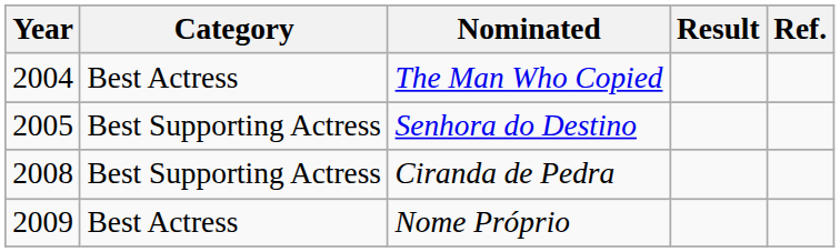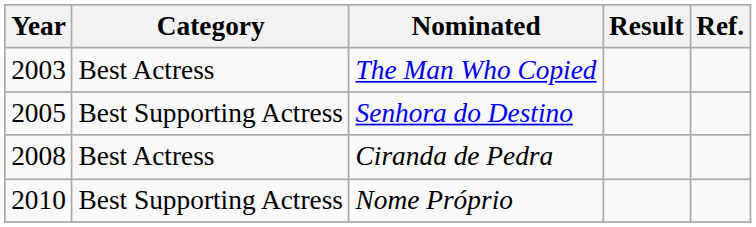 <table class="wikitable">
 <tr>
 <th>Year</th>
 <th>Category</th>
 <th>Nominated</th>
 <th>Result</th>
 <th>Ref.</th>
 </tr>
 <tr>
-<td>2004</td>
+<td>2003</td>
 <td>Best Actress</td>
 <td><em><a href='#'>The Man Who Copied</a></em></td>
 <td></td>
 <td></td>
 </tr>
 <tr>
 <td>2005</td>
 <td>Best Supporting Actress</td>
 <td><em><a href='#'>Senhora do Destino</a></em></td>
 <td></td>
 <td></td>
 </tr>
 <tr>
 <td>2008</td>
-<td>Best Supporting Actress</td>
+<td>Best Actress</td>
 <td><em>Ciranda de Pedra</em></td>
 <td></td>
 <td></td>
 </tr>
 <tr>
-<td>2009</td>
-<td>Best Actress</td>
+<td>2010</td>
+<td>Best Supporting Actress</td>
 <td><em>Nome Próprio</em></td>
 <td></td>
 <td></td>
 </tr>
 </table>
